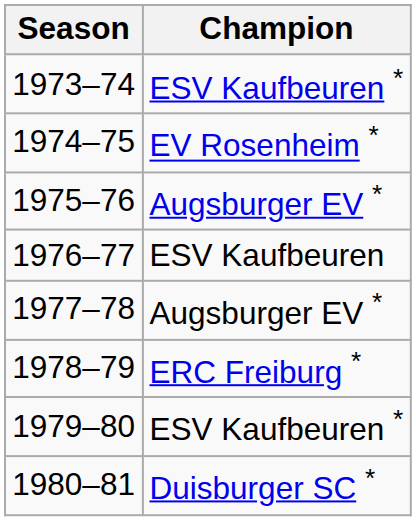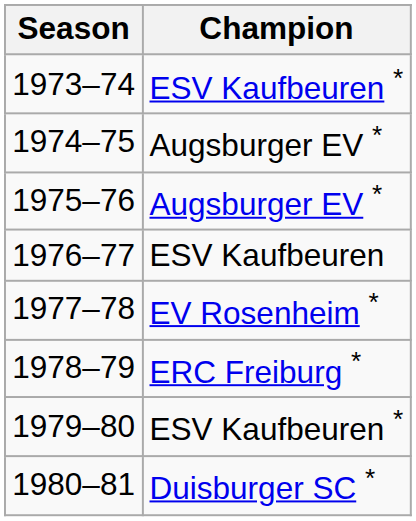 <table class="wikitable">
 <tr>
 <th>Season</th>
 <th>Champion</th>
 </tr>
 <tr>
 <td>1973–74</td>
 <td><a href='#'>ESV Kaufbeuren</a> <sup>*</sup></td>
 </tr>
 <tr>
 <td>1974–75</td>
-<td><a href='#'>EV Rosenheim</a> <sup>*</sup></td>
+<td>Augsburger EV <sup>*</sup></td>
 </tr>
 <tr>
 <td>1975–76</td>
 <td><a href='#'>Augsburger EV</a> <sup>*</sup></td>
 </tr>
 <tr>
 <td>1976–77</td>
 <td>ESV Kaufbeuren</td>
 </tr>
 <tr>
 <td>1977–78</td>
-<td>Augsburger EV <sup>*</sup></td>
+<td><a href='#'>EV Rosenheim</a> <sup>*</sup></td>
 </tr>
 <tr>
 <td>1978–79</td>
 <td><a href='#'>ERC Freiburg</a> <sup>*</sup></td>
 </tr>
 <tr>
 <td>1979–80</td>
 <td>ESV Kaufbeuren <sup>*</sup></td>
 </tr>
 <tr>
 <td>1980–81</td>
 <td><a href='#'>Duisburger SC</a> <sup>*</sup></td>
 </tr>
 </table>
